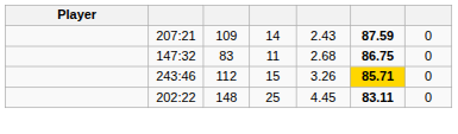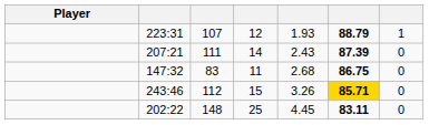 <table class="wikitable sortable" style="text-align:center;">
 <tr>
 <th width="170px">Player</th>
 <th width="60px"></th>
 <th width="50px"></th>
 <th width="50px"></th>
 <th width="60px"></th>
 <th width="60px"></th>
 <th width="50px"></th>
 </tr>
 <tr>
 <td align="left"> </td>
+<td>223:31</td>
+<td>107</td>
+<td>12</td>
+<td>1.93</td>
+<td><strong>88.79</strong></td>
+<td>1</td>
+</tr>
+<tr>
+<td align="left"> </td>
 <td>207:21</td>
-<td>109</td>
+<td>111</td>
 <td>14</td>
 <td>2.43</td>
-<td><strong>87.59</strong></td>
+<td><strong>87.39</strong></td>
 <td>0</td>
 </tr>
 <tr>
 <td align="left"> </td>
 <td>147:32</td>
 <td>83</td>
 <td>11</td>
 <td>2.68</td>
 <td><strong>86.75</strong></td>
 <td>0</td>
 </tr>
 <tr>
 <td align="left"> </td>
 <td>243:46</td>
 <td>112</td>
 <td>15</td>
 <td>3.26</td>
 <td style="background: gold;"><strong>85.71</strong></td>
 <td>0</td>
 </tr>
 <tr>
 <td align="left"> </td>
 <td>202:22</td>
 <td>148</td>
 <td>25</td>
 <td>4.45</td>
 <td><strong>83.11</strong></td>
 <td>0</td>
 </tr>
 </table>
